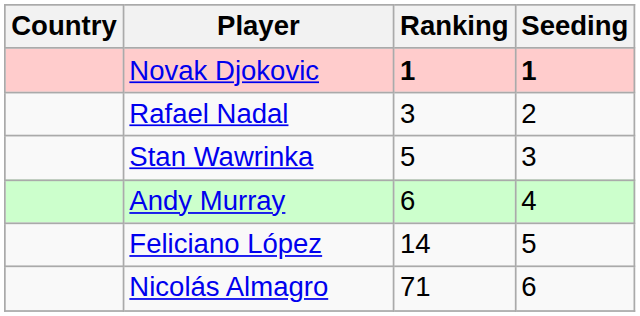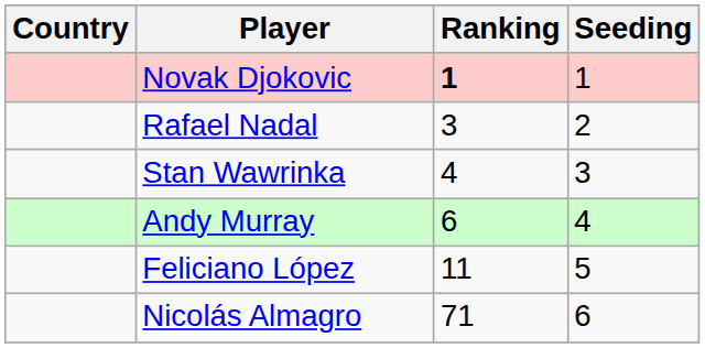 <table class="wikitable" border="1">
 <tr>
 <th>Country</th>
 <th width=150>Player</th>
 <th>Ranking</th>
 <th>Seeding</th>
 </tr>
 <tr style="background:#fcc;">
 <td></td>
 <td><a href='#'>Novak Djokovic</a></td>
 <td><strong>1</strong></td>
-<td><strong>1</strong></td>
+<td>1</td>
 </tr>
 <tr>
 <td></td>
 <td><a href='#'>Rafael Nadal</a></td>
 <td>3</td>
 <td>2</td>
 </tr>
 <tr>
 <td></td>
 <td><a href='#'>Stan Wawrinka</a></td>
-<td>5</td>
+<td>4</td>
 <td>3</td>
 </tr>
 <tr style="background:#cfc;">
 <td></td>
 <td><a href='#'>Andy Murray</a></td>
 <td>6</td>
 <td>4</td>
 </tr>
 <tr>
 <td></td>
 <td><a href='#'>Feliciano López</a></td>
-<td>14</td>
+<td>11</td>
 <td>5</td>
 </tr>
 <tr>
 <td></td>
 <td><a href='#'>Nicolás Almagro</a></td>
 <td>71</td>
 <td>6</td>
 </tr>
 </table>
